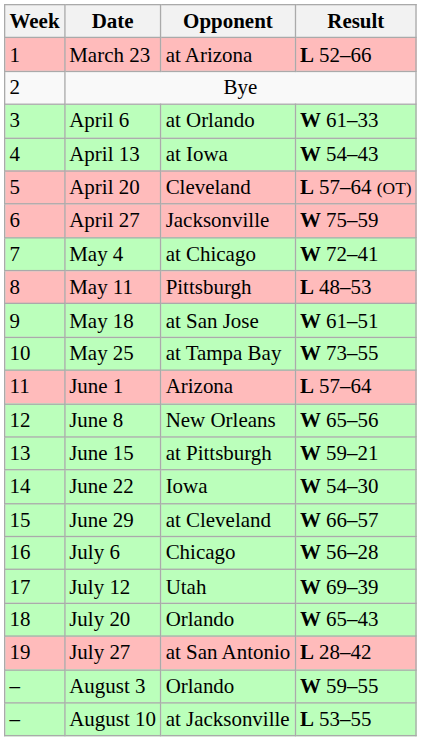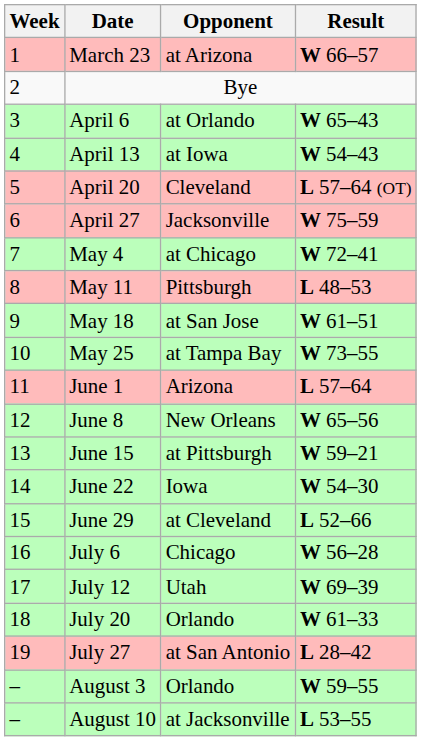 <table class="wikitable">
 <tr>
 <th>Week</th>
 <th>Date</th>
 <th>Opponent</th>
 <th>Result</th>
 </tr>
 <tr bgcolor="#ffbbbb">
 <td>1</td>
 <td>March 23</td>
 <td>at Arizona</td>
-<td><strong>L</strong> 52–66</td>
+<td><strong>W</strong> 66–57</td>
 </tr>
 <tr>
 <td>2</td>
 <td colspan="3" align="center">Bye</td>
 </tr>
 <tr bgcolor="#bbffbb">
 <td>3</td>
 <td>April 6</td>
 <td>at Orlando</td>
-<td><strong>W</strong> 61–33</td>
+<td><strong>W</strong> 65–43</td>
 </tr>
 <tr bgcolor="#bbffbb">
 <td>4</td>
 <td>April 13</td>
 <td>at Iowa</td>
 <td><strong>W</strong> 54–43</td>
 </tr>
 <tr bgcolor="#ffbbbb">
 <td>5</td>
 <td>April 20</td>
 <td>Cleveland</td>
 <td><strong>L</strong> 57–64 <small>(OT)</small></td>
 </tr>
 <tr bgcolor="#ffbbbb">
 <td>6</td>
 <td>April 27</td>
 <td>Jacksonville</td>
 <td><strong>W</strong> 75–59</td>
 </tr>
 <tr bgcolor="#bbffbb">
 <td>7</td>
 <td>May 4</td>
 <td>at Chicago</td>
 <td><strong>W</strong> 72–41</td>
 </tr>
 <tr bgcolor="#ffbbbb">
 <td>8</td>
 <td>May 11</td>
 <td>Pittsburgh</td>
 <td><strong>L</strong> 48–53</td>
 </tr>
 <tr bgcolor="#bbffbb">
 <td>9</td>
 <td>May 18</td>
 <td>at San Jose</td>
 <td><strong>W</strong> 61–51</td>
 </tr>
 <tr bgcolor="#bbffbb">
 <td>10</td>
 <td>May 25</td>
 <td>at Tampa Bay</td>
 <td><strong>W</strong> 73–55</td>
 </tr>
 <tr bgcolor="#ffbbbb">
 <td>11</td>
 <td>June 1</td>
 <td>Arizona</td>
 <td><strong>L</strong> 57–64</td>
 </tr>
 <tr bgcolor="#bbffbb">
 <td>12</td>
 <td>June 8</td>
 <td>New Orleans</td>
 <td><strong>W</strong> 65–56</td>
 </tr>
 <tr bgcolor="#bbffbb">
 <td>13</td>
 <td>June 15</td>
 <td>at Pittsburgh</td>
 <td><strong>W</strong> 59–21</td>
 </tr>
 <tr bgcolor="#bbffbb">
 <td>14</td>
 <td>June 22</td>
 <td>Iowa</td>
 <td><strong>W</strong> 54–30</td>
 </tr>
 <tr bgcolor="#bbffbb">
 <td>15</td>
 <td>June 29</td>
 <td>at Cleveland</td>
-<td><strong>W</strong> 66–57</td>
+<td><strong>L</strong> 52–66</td>
 </tr>
 <tr bgcolor="#bbffbb">
 <td>16</td>
 <td>July 6</td>
 <td>Chicago</td>
 <td><strong>W</strong> 56–28</td>
 </tr>
 <tr bgcolor="#bbffbb">
 <td>17</td>
 <td>July 12</td>
 <td>Utah</td>
 <td><strong>W</strong> 69–39</td>
 </tr>
 <tr bgcolor="#bbffbb">
 <td>18</td>
 <td>July 20</td>
 <td>Orlando</td>
-<td><strong>W</strong> 65–43</td>
+<td><strong>W</strong> 61–33</td>
 </tr>
 <tr bgcolor="#ffbbbb">
 <td>19</td>
 <td>July 27</td>
 <td>at San Antonio</td>
 <td><strong>L</strong> 28–42</td>
 </tr>
 <tr bgcolor="#bbffbb">
 <td>–</td>
 <td>August 3</td>
 <td>Orlando</td>
 <td><strong>W</strong> 59–55</td>
 </tr>
 <tr bgcolor="#bbffbb">
 <td>–</td>
 <td>August 10</td>
 <td>at Jacksonville</td>
 <td><strong>L</strong> 53–55</td>
 </tr>
 </table>
